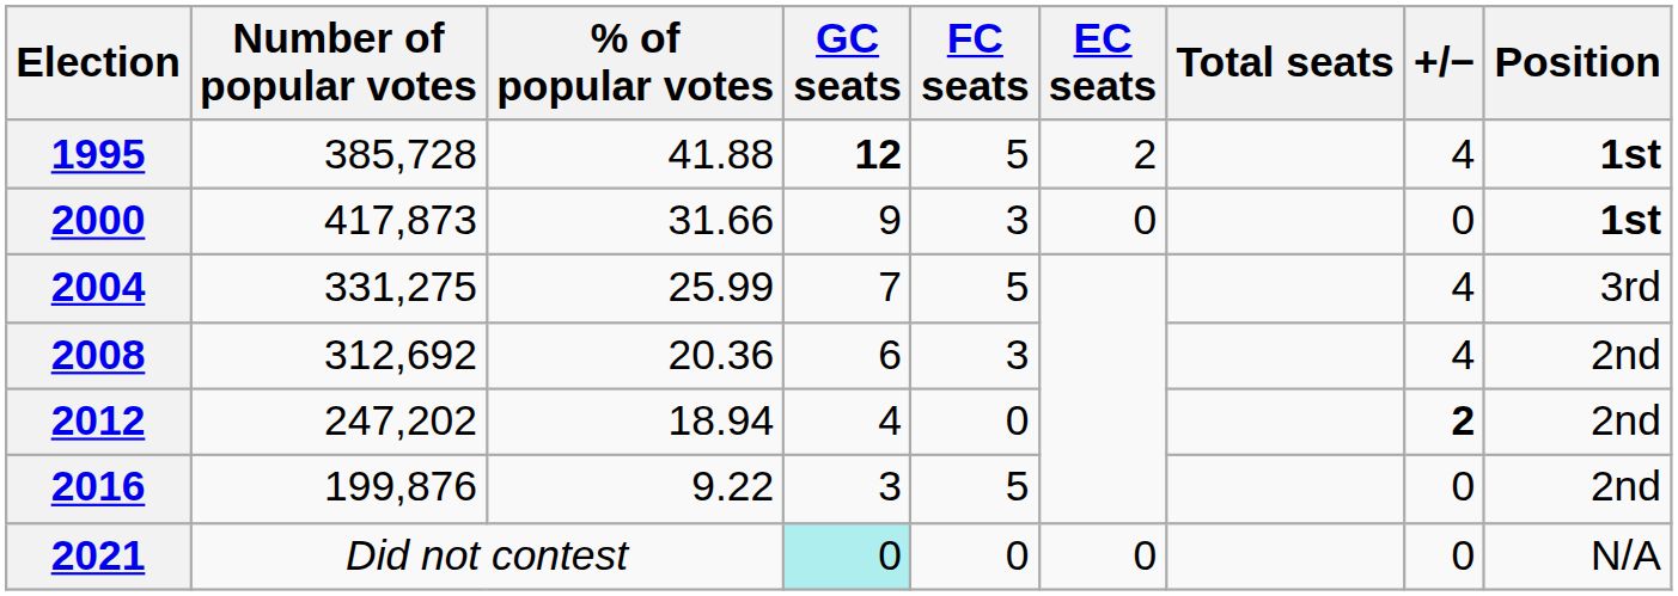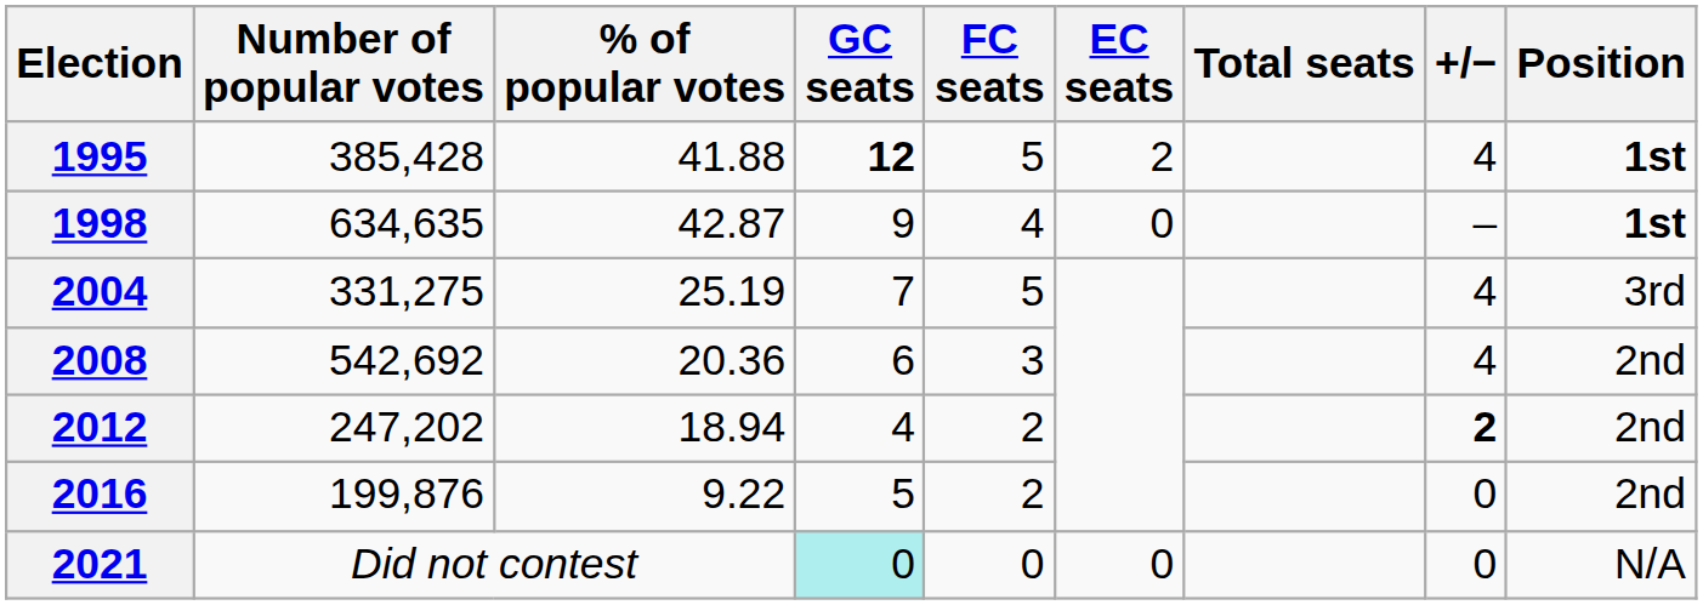 <table class="wikitable" style="text-align: right;">
 <tr align=center>
 <th><strong>Election</strong></th>
 <th>Number of<br>popular votes</th>
 <th>% of<br>popular votes</th>
 <th><a href='#'>GC</a><br>seats</th>
 <th><a href='#'>FC</a><br>seats</th>
 <th><a href='#'>EC</a><br>seats</th>
 <th>Total seats</th>
 <th>+/−</th>
 <th>Position</th>
 </tr>
 <tr>
 <th><a href='#'>1995</a></th>
-<td>385,728</td>
+<td>385,428</td>
 <td>41.88</td>
 <td><strong>12</strong></td>
 <td>5</td>
 <td>2</td>
 <td></td>
 <td>4</td>
 <td><strong>1st</strong></td>
 </tr>
 <tr>
-<th><a href='#'>2000</a></th>
-<td>417,873</td>
-<td>31.66</td>
+<th><a href='#'>1998</a></th>
+<td>634,635</td>
+<td>42.87</td>
 <td>9</td>
-<td>3</td>
+<td>4</td>
 <td>0</td>
 <td></td>
-<td>0</td>
+<td>–</td>
 <td><strong>1st</strong></td>
 </tr>
 <tr>
 <th><a href='#'>2004</a></th>
 <td>331,275</td>
-<td>25.99</td>
+<td>25.19</td>
 <td>7</td>
 <td>5</td>
 <td rowspan=4></td>
 <td></td>
 <td>4</td>
 <td>3rd</td>
 </tr>
 <tr>
 <th><a href='#'>2008</a></th>
-<td>312,692</td>
+<td>542,692</td>
 <td>20.36</td>
 <td>6</td>
 <td>3</td>
 <td></td>
 <td>4</td>
 <td>2nd</td>
 </tr>
 <tr>
 <th><a href='#'>2012</a></th>
 <td>247,202</td>
 <td>18.94</td>
 <td>4</td>
-<td>0</td>
+<td>2</td>
 <td></td>
 <td><strong>2</strong></td>
 <td>2nd</td>
 </tr>
 <tr>
 <th><a href='#'>2016</a></th>
 <td>199,876</td>
 <td>9.22</td>
-<td>3</td>
 <td>5</td>
+<td>2</td>
 <td></td>
 <td>0</td>
 <td>2nd</td>
 </tr>
 <tr>
 <th><a href='#'>2021</a></th>
 <td colspan="2" align=center><em>Did not contest</em></td>
 <td style="background: paleturquoise;">0</td>
 <td>0</td>
 <td>0</td>
 <td></td>
 <td>0</td>
 <td>N/A</td>
 </tr>
 </table>
